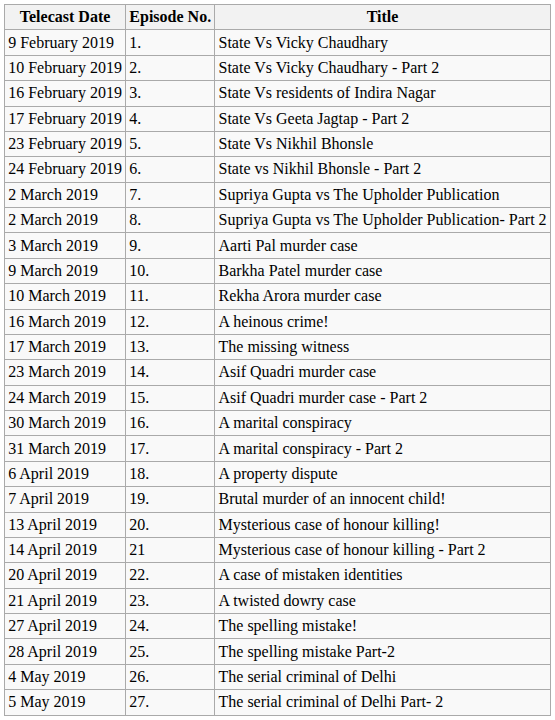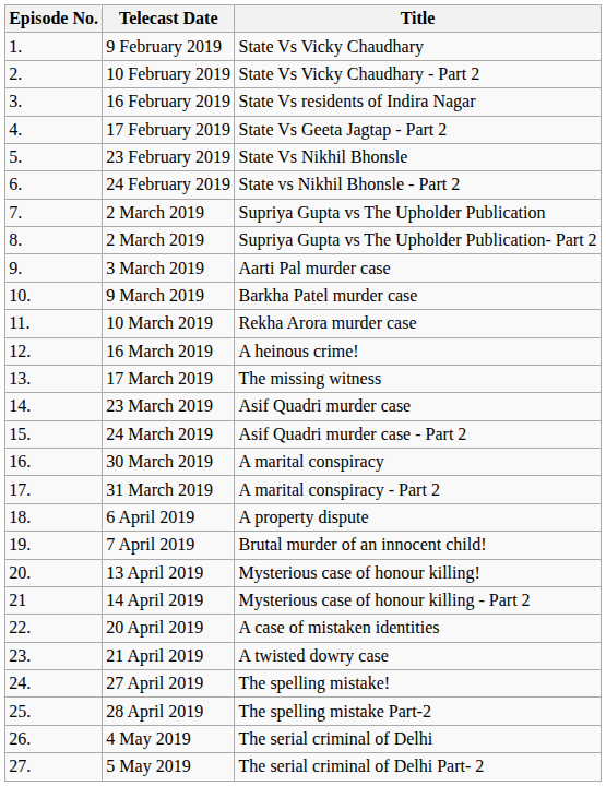 <table class="wikitable">
 <tr>
+<th>Episode No.</th>
 <th>Telecast Date</th>
-<th>Episode No.</th>
 <th>Title</th>
 </tr>
 <tr>
+<td>1.</td>
 <td>9 February 2019</td>
-<td>1.</td>
 <td>State Vs Vicky Chaudhary</td>
 </tr>
 <tr>
+<td>2.</td>
 <td>10 February 2019</td>
-<td>2.</td>
 <td>State Vs Vicky Chaudhary - Part 2</td>
 </tr>
 <tr>
+<td>3.</td>
 <td>16 February 2019</td>
-<td>3.</td>
 <td>State Vs residents of Indira Nagar</td>
 </tr>
 <tr>
+<td>4.</td>
 <td>17 February 2019</td>
-<td>4.</td>
 <td>State Vs Geeta Jagtap - Part 2</td>
 </tr>
 <tr>
+<td>5.</td>
 <td>23 February 2019</td>
-<td>5.</td>
 <td>State Vs Nikhil Bhonsle</td>
 </tr>
 <tr>
+<td>6.</td>
 <td>24 February 2019</td>
-<td>6.</td>
 <td>State vs Nikhil Bhonsle - Part 2</td>
 </tr>
 <tr>
+<td>7.</td>
 <td>2 March 2019</td>
-<td>7.</td>
 <td>Supriya Gupta vs The Upholder Publication</td>
 </tr>
 <tr>
+<td>8.</td>
 <td>2 March 2019</td>
-<td>8.</td>
 <td>Supriya Gupta vs The Upholder Publication- Part 2</td>
 </tr>
 <tr>
+<td>9.</td>
 <td>3 March 2019</td>
-<td>9.</td>
 <td>Aarti Pal murder case</td>
 </tr>
 <tr>
+<td>10.</td>
 <td>9 March 2019</td>
-<td>10.</td>
 <td>Barkha Patel murder case</td>
 </tr>
 <tr>
+<td>11.</td>
 <td>10 March 2019</td>
-<td>11.</td>
 <td>Rekha Arora murder case</td>
 </tr>
 <tr>
+<td>12.</td>
 <td>16 March 2019</td>
-<td>12.</td>
 <td>A heinous crime!</td>
 </tr>
 <tr>
+<td>13.</td>
 <td>17 March 2019</td>
-<td>13.</td>
 <td>The missing witness</td>
 </tr>
 <tr>
+<td>14.</td>
 <td>23 March 2019</td>
-<td>14.</td>
 <td>Asif Quadri murder case</td>
 </tr>
 <tr>
+<td>15.</td>
 <td>24 March 2019</td>
-<td>15.</td>
 <td>Asif Quadri murder case - Part 2</td>
 </tr>
 <tr>
+<td>16.</td>
 <td>30 March 2019</td>
-<td>16.</td>
 <td>A marital conspiracy</td>
 </tr>
 <tr>
+<td>17.</td>
 <td>31 March 2019</td>
-<td>17.</td>
 <td>A marital conspiracy - Part 2</td>
 </tr>
 <tr>
+<td>18.</td>
 <td>6 April 2019</td>
-<td>18.</td>
 <td>A property dispute</td>
 </tr>
 <tr>
+<td>19.</td>
 <td>7 April 2019</td>
-<td>19.</td>
 <td>Brutal murder of an innocent child!</td>
 </tr>
 <tr>
+<td>20.</td>
 <td>13 April 2019</td>
-<td>20.</td>
 <td>Mysterious case of honour killing!</td>
 </tr>
 <tr>
+<td>21</td>
 <td>14 April 2019</td>
-<td>21</td>
 <td>Mysterious case of honour killing - Part 2</td>
 </tr>
 <tr>
+<td>22.</td>
 <td>20 April 2019</td>
-<td>22.</td>
 <td>A case of mistaken identities</td>
 </tr>
 <tr>
+<td>23.</td>
 <td>21 April 2019</td>
-<td>23.</td>
 <td>A twisted dowry case</td>
 </tr>
 <tr>
+<td>24.</td>
 <td>27 April 2019</td>
-<td>24.</td>
 <td>The spelling mistake!</td>
 </tr>
 <tr>
+<td>25.</td>
 <td>28 April 2019</td>
-<td>25.</td>
 <td>The spelling mistake Part-2</td>
 </tr>
 <tr>
+<td>26.</td>
 <td>4 May 2019</td>
-<td>26.</td>
 <td>The serial criminal of Delhi</td>
 </tr>
 <tr>
+<td>27.</td>
 <td>5 May 2019</td>
-<td>27.</td>
 <td>The serial criminal of Delhi Part- 2</td>
 </tr>
 </table>
